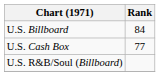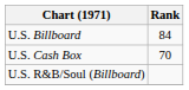 <table class="wikitable sortable">
 <tr>
 <th align="left">Chart (1971)</th>
 <th style="text-align:center;">Rank</th>
 </tr>
 <tr>
 <td>U.S. <em>Billboard</em></td>
 <td style="text-align:center;">84</td>
 </tr>
 <tr>
 <td>U.S. <em>Cash Box</em></td>
-<td style="text-align:center;">77</td>
+<td style="text-align:center;">70</td>
 </tr>
 <tr>
 <td>U.S. R&B/Soul (<em>Billboard</em>)</td>
 <td></td>
 </tr>
 <tr>
 </tr>
 </table>
